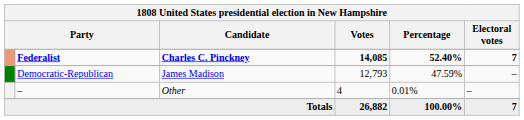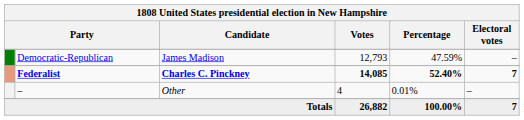 <table class="wikitable" style="font-size: 95%;">
 <tr>
 <th colspan="6">1808 United States presidential election in New Hampshire</th>
 </tr>
 <tr>
 <th colspan="2" style="width: 15em">Party</th>
 <th style="width: 17em">Candidate</th>
 <th style="width: 5em">Votes</th>
 <th style="width: 7em">Percentage</th>
 <th style="width: 5em">Electoral votes</th>
 </tr>
 <tr>
 </tr>
 <tr>
+<th style="background-color:#008000; width: 3px"></th>
+<td style="width: 130px"><a href='#'>Democratic-Republican</a></td>
+<td><a href='#'>James Madison</a></td>
+<td align="right">12,793</td>
+<td align="right">47.59%</td>
+<td align="right">–</td>
+</tr>
+<tr>
+</tr>
+<tr>
 <th style="background-color:#EA9978; width: 3px"></th>
 <td style="width: 130px"><strong><a href='#'>Federalist</a></strong></td>
 <td><strong><a href='#'>Charles C. Pinckney</a></strong></td>
 <td align="right"><strong>14,085</strong></td>
 <td align="right"><strong>52.40%</strong></td>
 <td align="right"><strong>7</strong></td>
-</tr>
-<tr>
-</tr>
-<tr>
-<th style="background-color:#008000; width: 3px"></th>
-<td style="width: 130px"><a href='#'>Democratic-Republican</a></td>
-<td><a href='#'>James Madison</a></td>
-<td align="right">12,793</td>
-<td align="right">47.59%</td>
-<td align="right">–</td>
 </tr>
 <tr>
 <th></th>
 <td>–</td>
 <td><em>Other</em></td>
 <td>4</td>
 <td>0.01%</td>
 <td>–</td>
 </tr>
 <tr>
 </tr>
 <tr bgcolor="#EEEEEE">
 <td colspan="3" align="right"><strong>Totals</strong></td>
 <td align="right"><strong>26,882</strong></td>
 <td align="right"><strong>100.00%</strong></td>
 <td align="right"><strong>7</strong></td>
 </tr>
 </table>
